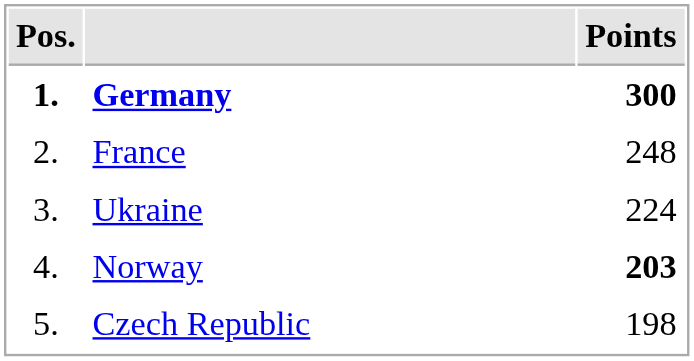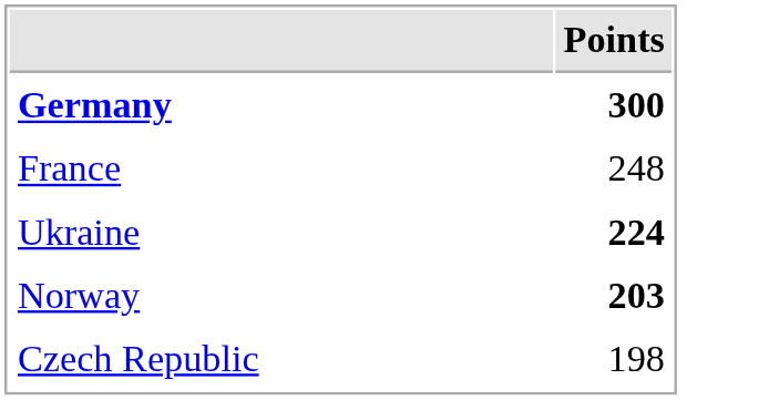 <table cellspacing="1" cellpadding="3" style="border:1px solid #AAAAAA;font-size:90%">
 <tr bgcolor="#E4E4E4">
-<th style="border-bottom:1px solid #AAAAAA" width=10>Pos.</th>
 <th style="border-bottom:1px solid #AAAAAA" width=200></th>
 <th style="border-bottom:1px solid #AAAAAA" width=20>Points</th>
 </tr>
 <tr>
-<td align="center"><strong>1.</strong></td>
 <td> <strong><a href='#'>Germany</a></strong></td>
 <td align="right"><strong>300</strong></td>
 </tr>
 <tr>
-<td align="center">2.</td>
 <td> <a href='#'>France</a></td>
 <td align="right">248</td>
 </tr>
 <tr>
-<td align="center">3.</td>
 <td> <a href='#'>Ukraine</a></td>
-<td align="right">224</td>
+<td align="right"><strong>224</strong></td>
 </tr>
 <tr>
-<td align="center">4.</td>
 <td> <a href='#'>Norway</a></td>
 <td align="right"><strong>203</strong></td>
 </tr>
 <tr>
-<td align="center">5.</td>
 <td> <a href='#'>Czech Republic</a></td>
 <td align="right">198</td>
 </tr>
 </table>
